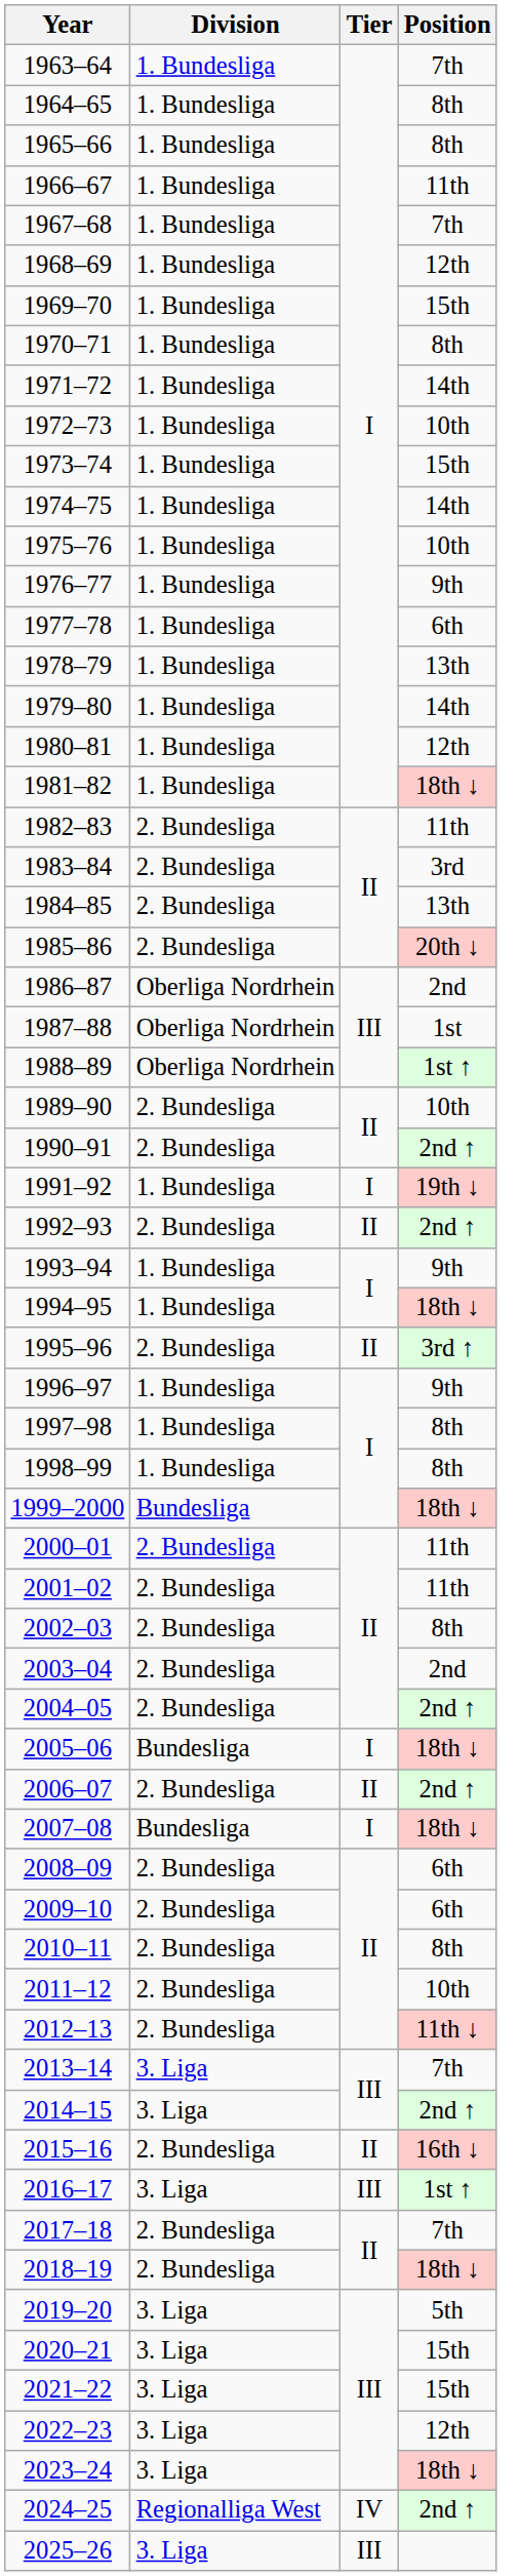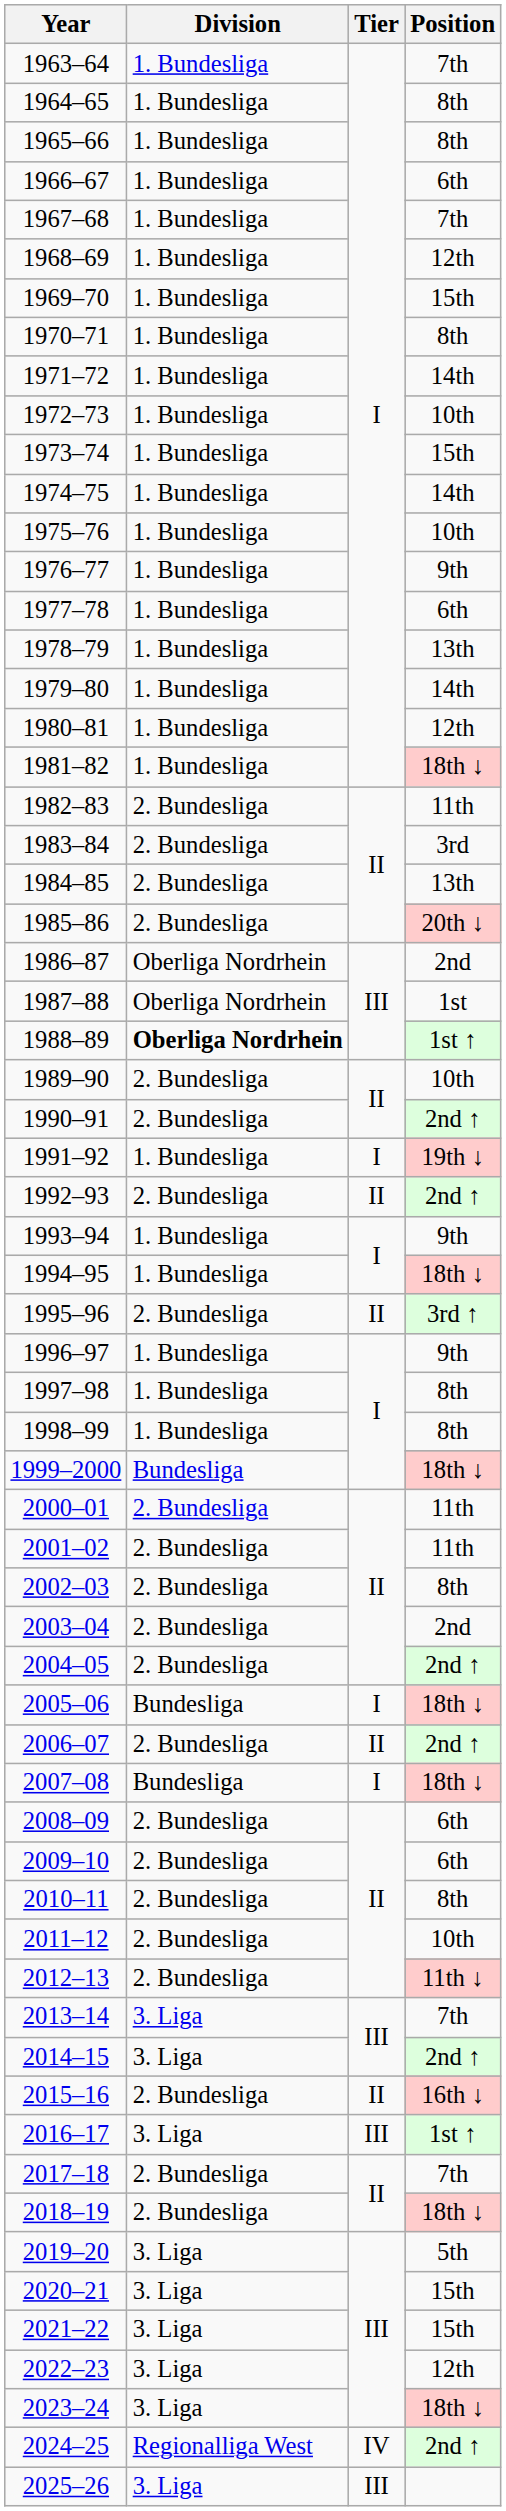 <table class="wikitable">
 <tr>
 <th>Year</th>
 <th>Division</th>
 <th>Tier</th>
 <th>Position</th>
 </tr>
 <tr style="text-align:center;">
 <td>1963–64</td>
 <td style="text-align:left;"><a href='#'>1. Bundesliga</a></td>
 <td rowspan="19">I</td>
 <td>7th</td>
 </tr>
 <tr style="text-align:center;">
 <td>1964–65</td>
 <td style="text-align:left;">1. Bundesliga</td>
 <td>8th</td>
 </tr>
 <tr style="text-align:center;">
 <td>1965–66</td>
 <td style="text-align:left;">1. Bundesliga</td>
 <td>8th</td>
 </tr>
 <tr style="text-align:center;">
 <td>1966–67</td>
 <td style="text-align:left;">1. Bundesliga</td>
-<td>11th</td>
+<td>6th</td>
 </tr>
 <tr style="text-align:center;">
 <td>1967–68</td>
 <td style="text-align:left;">1. Bundesliga</td>
 <td>7th</td>
 </tr>
 <tr style="text-align:center;">
 <td>1968–69</td>
 <td style="text-align:left;">1. Bundesliga</td>
 <td>12th</td>
 </tr>
 <tr style="text-align:center;">
 <td>1969–70</td>
 <td style="text-align:left;">1. Bundesliga</td>
 <td>15th</td>
 </tr>
 <tr style="text-align:center;">
 <td>1970–71</td>
 <td style="text-align:left;">1. Bundesliga</td>
 <td>8th</td>
 </tr>
 <tr style="text-align:center;">
 <td>1971–72</td>
 <td style="text-align:left;">1. Bundesliga</td>
 <td>14th</td>
 </tr>
 <tr style="text-align:center;">
 <td>1972–73</td>
 <td style="text-align:left;">1. Bundesliga</td>
 <td>10th</td>
 </tr>
 <tr style="text-align:center;">
 <td>1973–74</td>
 <td style="text-align:left;">1. Bundesliga</td>
 <td>15th</td>
 </tr>
 <tr style="text-align:center;">
 <td>1974–75</td>
 <td style="text-align:left;">1. Bundesliga</td>
 <td>14th</td>
 </tr>
 <tr style="text-align:center;">
 <td>1975–76</td>
 <td style="text-align:left;">1. Bundesliga</td>
 <td>10th</td>
 </tr>
 <tr style="text-align:center;">
 <td>1976–77</td>
 <td style="text-align:left;">1. Bundesliga</td>
 <td>9th</td>
 </tr>
 <tr style="text-align:center;">
 <td>1977–78</td>
 <td style="text-align:left;">1. Bundesliga</td>
 <td>6th</td>
 </tr>
 <tr style="text-align:center;">
 <td>1978–79</td>
 <td style="text-align:left;">1. Bundesliga</td>
 <td>13th</td>
 </tr>
 <tr style="text-align:center;">
 <td>1979–80</td>
 <td style="text-align:left;">1. Bundesliga</td>
 <td>14th</td>
 </tr>
 <tr style="text-align:center;">
 <td>1980–81</td>
 <td style="text-align:left;">1. Bundesliga</td>
 <td>12th</td>
 </tr>
 <tr style="text-align:center;">
 <td>1981–82</td>
 <td style="text-align:left;">1. Bundesliga</td>
 <td style="background:#ffcccc">18th ↓</td>
 </tr>
 <tr style="text-align:center;">
 <td>1982–83</td>
 <td style="text-align:left;">2. Bundesliga</td>
 <td rowspan="4">II</td>
 <td>11th</td>
 </tr>
 <tr style="text-align:center;">
 <td>1983–84</td>
 <td style="text-align:left;">2. Bundesliga</td>
 <td>3rd</td>
 </tr>
 <tr style="text-align:center;">
 <td>1984–85</td>
 <td style="text-align:left;">2. Bundesliga</td>
 <td>13th</td>
 </tr>
 <tr style="text-align:center;">
 <td>1985–86</td>
 <td style="text-align:left;">2. Bundesliga</td>
 <td style="background:#ffcccc">20th ↓</td>
 </tr>
 <tr style="text-align:center;">
 <td>1986–87</td>
 <td style="text-align:left;">Oberliga Nordrhein</td>
 <td rowspan="3">III</td>
 <td>2nd</td>
 </tr>
 <tr style="text-align:center;">
 <td>1987–88</td>
 <td style="text-align:left;">Oberliga Nordrhein</td>
 <td>1st</td>
 </tr>
 <tr style="text-align:center;">
 <td>1988–89</td>
-<td style="text-align:left;">Oberliga Nordrhein</td>
+<td style="text-align:left;"><strong>Oberliga Nordrhein</strong></td>
 <td style="background:#ddffdd">1st ↑</td>
 </tr>
 <tr style="text-align:center;">
 <td>1989–90</td>
 <td style="text-align:left;">2. Bundesliga</td>
 <td rowspan="2">II</td>
 <td>10th</td>
 </tr>
 <tr style="text-align:center;">
 <td>1990–91</td>
 <td style="text-align:left;">2. Bundesliga</td>
 <td style="background:#ddffdd">2nd ↑</td>
 </tr>
 <tr style="text-align:center;">
 <td>1991–92</td>
 <td style="text-align:left;">1. Bundesliga</td>
 <td>I</td>
 <td style="background:#ffcccc">19th ↓</td>
 </tr>
 <tr style="text-align:center;">
 <td>1992–93</td>
 <td style="text-align:left;">2. Bundesliga</td>
 <td>II</td>
 <td style="background:#ddffdd">2nd ↑</td>
 </tr>
 <tr style="text-align:center;">
 <td>1993–94</td>
 <td style="text-align:left;">1. Bundesliga</td>
 <td rowspan="2">I</td>
 <td>9th</td>
 </tr>
 <tr style="text-align:center;">
 <td>1994–95</td>
 <td style="text-align:left;">1. Bundesliga</td>
 <td style="background:#ffcccc">18th ↓</td>
 </tr>
 <tr style="text-align:center;">
 <td>1995–96</td>
 <td style="text-align:left;">2. Bundesliga</td>
 <td>II</td>
 <td style="background:#ddffdd">3rd ↑</td>
 </tr>
 <tr style="text-align:center;">
 <td>1996–97</td>
 <td style="text-align:left;">1. Bundesliga</td>
 <td rowspan="4">I</td>
 <td>9th</td>
 </tr>
 <tr style="text-align:center;">
 <td>1997–98</td>
 <td style="text-align:left;">1. Bundesliga</td>
 <td>8th</td>
 </tr>
 <tr style="text-align:center;">
 <td>1998–99</td>
 <td style="text-align:left;">1. Bundesliga</td>
 <td>8th</td>
 </tr>
 <tr style="text-align:center;">
 <td><a href='#'>1999–2000</a></td>
 <td style="text-align:left;"><a href='#'>Bundesliga</a></td>
 <td style="background:#ffcccc">18th ↓</td>
 </tr>
 <tr style="text-align:center;">
 <td><a href='#'>2000–01</a></td>
 <td style="text-align:left;"><a href='#'>2. Bundesliga</a></td>
 <td rowspan="5">II</td>
 <td>11th</td>
 </tr>
 <tr style="text-align:center;">
 <td><a href='#'>2001–02</a></td>
 <td style="text-align:left;">2. Bundesliga</td>
 <td>11th</td>
 </tr>
 <tr style="text-align:center;">
 <td><a href='#'>2002–03</a></td>
 <td style="text-align:left;">2. Bundesliga</td>
 <td>8th</td>
 </tr>
 <tr style="text-align:center;">
 <td><a href='#'>2003–04</a></td>
 <td style="text-align:left;">2. Bundesliga</td>
 <td>2nd</td>
 </tr>
 <tr style="text-align:center;">
 <td><a href='#'>2004–05</a></td>
 <td style="text-align:left;">2. Bundesliga</td>
 <td style="background:#ddffdd">2nd ↑</td>
 </tr>
 <tr style="text-align:center;">
 <td><a href='#'>2005–06</a></td>
 <td style="text-align:left;">Bundesliga</td>
 <td>I</td>
 <td style="background:#ffcccc">18th ↓</td>
 </tr>
 <tr style="text-align:center;">
 <td><a href='#'>2006–07</a></td>
 <td style="text-align:left;">2. Bundesliga</td>
 <td>II</td>
 <td style="background:#ddffdd">2nd ↑</td>
 </tr>
 <tr style="text-align:center;">
 <td><a href='#'>2007–08</a></td>
 <td style="text-align:left;">Bundesliga</td>
 <td>I</td>
 <td style="background:#ffcccc">18th ↓</td>
 </tr>
 <tr style="text-align:center;">
 <td><a href='#'>2008–09</a></td>
 <td style="text-align:left;">2. Bundesliga</td>
 <td rowspan="5">II</td>
 <td>6th</td>
 </tr>
 <tr style="text-align:center;">
 <td><a href='#'>2009–10</a></td>
 <td style="text-align:left;">2. Bundesliga</td>
 <td>6th</td>
 </tr>
 <tr style="text-align:center;">
 <td><a href='#'>2010–11</a></td>
 <td style="text-align:left;">2. Bundesliga</td>
 <td>8th</td>
 </tr>
 <tr style="text-align:center;">
 <td><a href='#'>2011–12</a></td>
 <td style="text-align:left;">2. Bundesliga</td>
 <td>10th</td>
 </tr>
 <tr style="text-align:center;">
 <td><a href='#'>2012–13</a></td>
 <td style="text-align:left;">2. Bundesliga</td>
 <td style="background:#ffcccc">11th ↓</td>
 </tr>
 <tr style="text-align:center;">
 <td><a href='#'>2013–14</a></td>
 <td style="text-align:left;"><a href='#'>3. Liga</a></td>
 <td rowspan="2">III</td>
 <td>7th</td>
 </tr>
 <tr style="text-align:center;">
 <td><a href='#'>2014–15</a></td>
 <td style="text-align:left;">3. Liga</td>
 <td style="background:#ddffdd">2nd ↑</td>
 </tr>
 <tr style="text-align:center;">
 <td><a href='#'>2015–16</a></td>
 <td style="text-align:left;">2. Bundesliga</td>
 <td>II</td>
 <td style="background:#ffcccc">16th ↓</td>
 </tr>
 <tr style="text-align:center;">
 <td><a href='#'>2016–17</a></td>
 <td style="text-align:left;">3. Liga</td>
 <td>III</td>
 <td style="background:#ddffdd">1st ↑</td>
 </tr>
 <tr style="text-align:center;">
 <td><a href='#'>2017–18</a></td>
 <td style="text-align:left;">2. Bundesliga</td>
 <td rowspan=2>II</td>
 <td>7th</td>
 </tr>
 <tr style="text-align:center;">
 <td><a href='#'>2018–19</a></td>
 <td style="text-align:left;">2. Bundesliga</td>
 <td style="background:#ffcccc">18th ↓</td>
 </tr>
 <tr style="text-align:center;">
 <td><a href='#'>2019–20</a></td>
 <td style="text-align:left;">3. Liga</td>
 <td rowspan=5>III</td>
 <td>5th</td>
 </tr>
 <tr style="text-align:center;">
 <td><a href='#'>2020–21</a></td>
 <td style="text-align:left;">3. Liga</td>
 <td>15th</td>
 </tr>
 <tr style="text-align:center;">
 <td><a href='#'>2021–22</a></td>
 <td style="text-align:left;">3. Liga</td>
 <td>15th</td>
 </tr>
 <tr style="text-align:center;">
 <td><a href='#'>2022–23</a></td>
 <td style="text-align:left;">3. Liga</td>
 <td>12th</td>
 </tr>
 <tr style="text-align:center;">
 <td><a href='#'>2023–24</a></td>
 <td style="text-align:left;">3. Liga</td>
 <td style="background:#ffcccc">18th ↓</td>
 </tr>
 <tr style="text-align:center;">
 <td><a href='#'>2024–25</a></td>
 <td style="text-align:left;"><a href='#'>Regionalliga West</a></td>
 <td>IV</td>
 <td style="background:#ddffdd">2nd ↑</td>
 </tr>
 <tr style="text-align:center;">
 <td><a href='#'>2025–26</a></td>
 <td style="text-align:left;"><a href='#'>3. Liga</a></td>
 <td>III</td>
 <td></td>
 </tr>
 </table>
